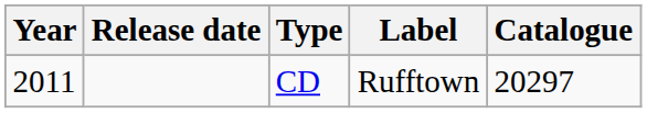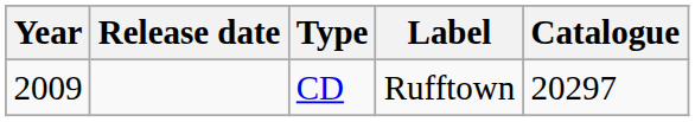 <table class="wikitable">
 <tr>
 <th>Year</th>
 <th>Release date</th>
 <th>Type</th>
 <th>Label</th>
 <th>Catalogue</th>
 </tr>
 <tr>
-<td>2011</td>
+<td>2009</td>
 <td></td>
 <td><a href='#'>CD</a></td>
 <td>Rufftown</td>
 <td>20297</td>
 </tr>
 </table>
